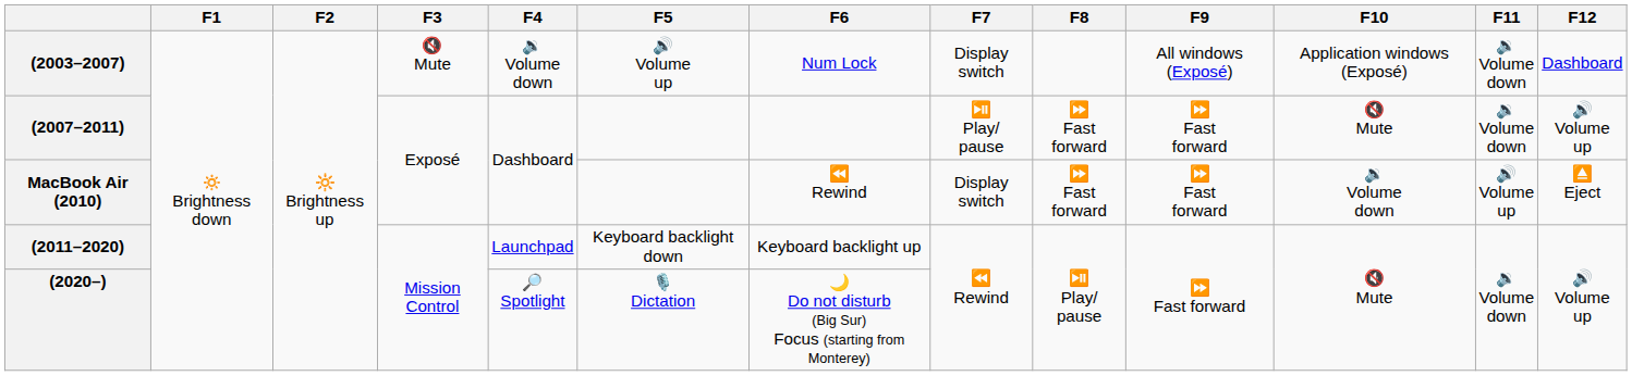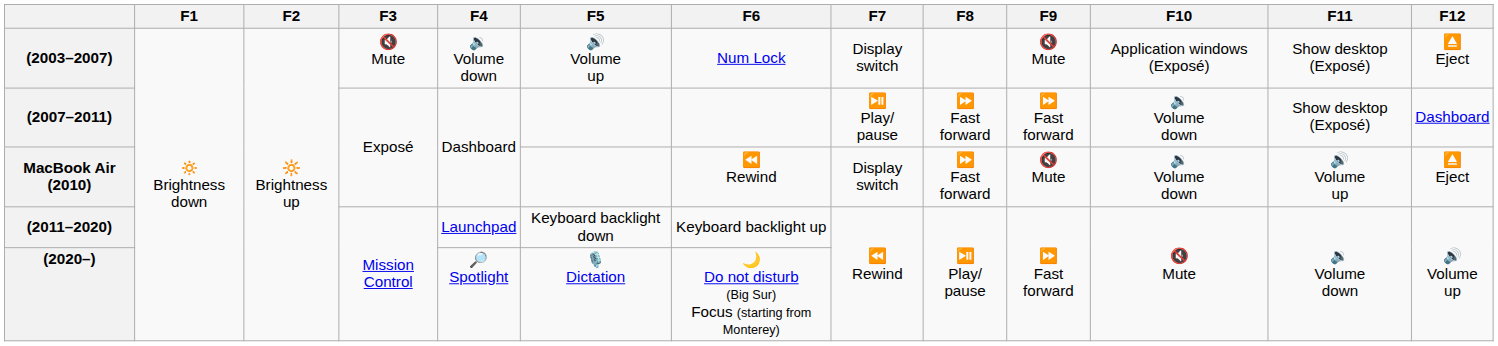 <table class="wikitable" style="text-align:center;">
 <tr>
 <th></th>
 <th>F1</th>
 <th>F2</th>
 <th>F3</th>
 <th>F4</th>
 <th>F5</th>
 <th>F6</th>
 <th>F7</th>
 <th>F8</th>
 <th>F9</th>
 <th>F10</th>
 <th>F11</th>
 <th>F12</th>
 </tr>
 <tr>
 <th>(2003–2007)</th>
 <td rowspan="5">🔅<br>Brightness down</td>
 <td rowspan="5">🔆<br>Brightness up</td>
 <td>🔇<br>Mute<br> </td>
 <td>🔉<br>Volume<br>down</td>
 <td>🔊<br>Volume<br>up</td>
 <td><a href='#'>Num Lock</a></td>
 <td>Display switch</td>
 <td></td>
-<td>All windows (<a href='#'>Exposé</a>)</td>
+<td>🔇<br>Mute<br> </td>
 <td>Application windows (Exposé)</td>
-<td>🔉<br>Volume<br>down</td>
-<td><a href='#'>Dashboard</a></td>
+<td>Show desktop (Exposé)</td>
+<td>⏏️<br>Eject<br> </td>
 </tr>
 <tr>
 <th>(2007–2011)</th>
 <td rowspan="2">Exposé</td>
 <td rowspan="2">Dashboard</td>
 <td></td>
 <td></td>
 <td>⏯️<br>Play/<br>pause</td>
 <td>⏩️<br>Fast forward</td>
 <td>⏩️<br>Fast<br>forward</td>
-<td>🔇<br>Mute<br> </td>
 <td>🔉<br>Volume<br>down</td>
-<td>🔊<br>Volume<br>up</td>
+<td>Show desktop (Exposé)</td>
+<td><a href='#'>Dashboard</a></td>
 </tr>
 <tr>
 <th>MacBook Air (2010)</th>
 <td></td>
 <td>⏪️<br>Rewind<br> </td>
 <td>Display switch</td>
 <td>⏩️<br>Fast forward</td>
-<td>⏩️<br>Fast<br>forward</td>
+<td>🔇<br>Mute<br> </td>
 <td>🔉<br>Volume<br>down</td>
 <td>🔊<br>Volume<br>up</td>
 <td>⏏️<br>Eject<br> </td>
 </tr>
 <tr>
 <th>(2011–2020)</th>
 <td rowspan="2"><a href='#'>Mission Control</a></td>
 <td><a href='#'>Launchpad</a></td>
 <td>Keyboard backlight down</td>
 <td>Keyboard backlight up</td>
 <td rowspan="2">⏪️<br>Rewind<br> </td>
 <td rowspan="2">⏯️<br>Play/<br>pause</td>
 <td rowspan="2">⏩️<br>Fast forward</td>
 <td rowspan="2">🔇<br>Mute<br> </td>
 <td rowspan="2">🔉<br>Volume<br>down</td>
 <td rowspan="2">🔊<br>Volume<br>up</td>
 </tr>
 <tr style="vertical-align:top;">
 <th>(2020–)</th>
 <td>🔎<br><a href='#'>Spotlight</a></td>
 <td>🎙️<br><a href='#'>Dictation</a></td>
 <td>🌙<br><a href='#'>Do not disturb</a><br><small>(Big Sur)</small><br>Focus <small>(starting from Monterey)</small></td>
 </tr>
 </table>
